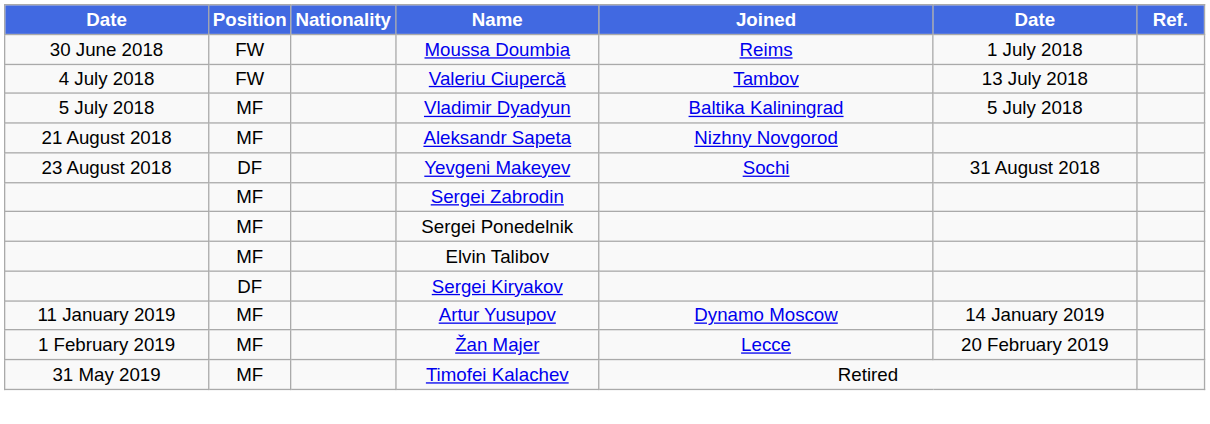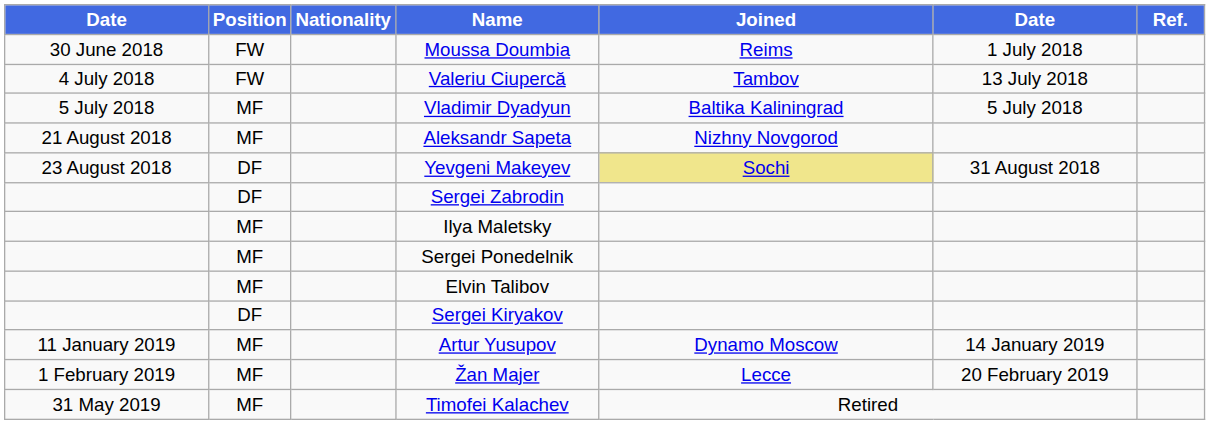 <table class="wikitable"  style="text-align:center; font-size:90%; ">
 <tr>
 <th style="background:#4169E1; color:white; width:150px;">Date</th>
 <th style="background:#4169E1; color:white; width:55px;">Position</th>
 <th style="background:#4169E1; color:white; width:55px;">Nationality</th>
 <th style="background:#4169E1; color:white; width:150px;">Name</th>
 <th style="background:#4169E1; color:white; width:250px;">Joined</th>
 <th style="background:#4169E1; color:white; width:150px;">Date</th>
 <th style="background:#4169E1; color:white; width:45px;">Ref.</th>
 </tr>
 <tr>
 <td>30 June 2018</td>
 <td>FW</td>
 <td></td>
 <td><a href='#'>Moussa Doumbia</a></td>
 <td><a href='#'>Reims</a></td>
 <td>1 July 2018</td>
 <td></td>
 </tr>
 <tr>
 <td>4 July 2018</td>
 <td>FW</td>
 <td></td>
 <td><a href='#'>Valeriu Ciupercă</a></td>
 <td><a href='#'>Tambov</a></td>
 <td>13 July 2018</td>
 <td></td>
 </tr>
 <tr>
 <td>5 July 2018</td>
 <td>MF</td>
 <td></td>
 <td><a href='#'>Vladimir Dyadyun</a></td>
 <td><a href='#'>Baltika Kaliningrad</a></td>
 <td>5 July 2018</td>
 <td></td>
 </tr>
 <tr>
 <td>21 August 2018</td>
 <td>MF</td>
 <td></td>
 <td><a href='#'>Aleksandr Sapeta</a></td>
 <td><a href='#'>Nizhny Novgorod</a></td>
 <td></td>
 <td></td>
 </tr>
 <tr>
 <td>23 August 2018</td>
 <td>DF</td>
 <td></td>
 <td><a href='#'>Yevgeni Makeyev</a></td>
-<td><a href='#'>Sochi</a></td>
+<td style="background: khaki;"><a href='#'>Sochi</a></td>
 <td>31 August 2018</td>
+<td></td>
+</tr>
+<tr>
+<td></td>
+<td>DF</td>
+<td></td>
+<td><a href='#'>Sergei Zabrodin</a></td>
+<td></td>
+<td></td>
 <td></td>
 </tr>
 <tr>
 <td></td>
 <td>MF</td>
 <td></td>
-<td><a href='#'>Sergei Zabrodin</a></td>
+<td>Ilya Maletsky</td>
 <td></td>
 <td></td>
 <td></td>
 </tr>
 <tr>
 <td></td>
 <td>MF</td>
 <td></td>
 <td>Sergei Ponedelnik</td>
 <td></td>
 <td></td>
 <td></td>
 </tr>
 <tr>
 <td></td>
 <td>MF</td>
 <td></td>
 <td>Elvin Talibov</td>
 <td></td>
 <td></td>
 <td></td>
 </tr>
 <tr>
 <td></td>
 <td>DF</td>
 <td></td>
 <td><a href='#'>Sergei Kiryakov</a></td>
 <td></td>
 <td></td>
 <td></td>
 </tr>
 <tr>
 <td>11 January 2019</td>
 <td>MF</td>
 <td></td>
 <td><a href='#'>Artur Yusupov</a></td>
 <td><a href='#'>Dynamo Moscow</a></td>
 <td>14 January 2019</td>
 <td></td>
 </tr>
 <tr>
 <td>1 February 2019</td>
 <td>MF</td>
 <td></td>
 <td><a href='#'>Žan Majer</a></td>
 <td><a href='#'>Lecce</a></td>
 <td>20 February 2019</td>
 <td></td>
 </tr>
 <tr>
 <td>31 May 2019</td>
 <td>MF</td>
 <td></td>
 <td><a href='#'>Timofei Kalachev</a></td>
 <td colspan="2">Retired</td>
 <td></td>
 </tr>
 </table>
